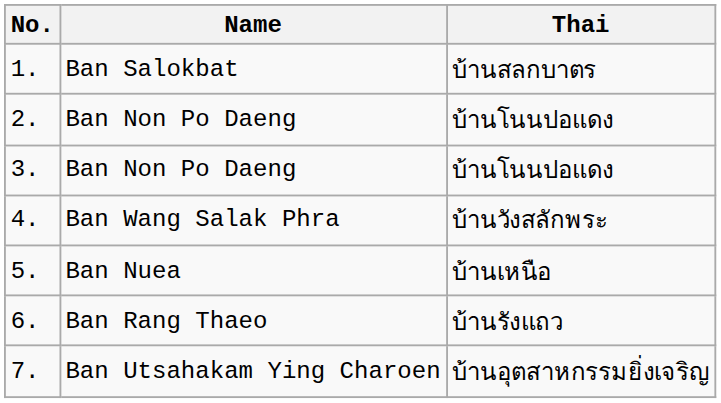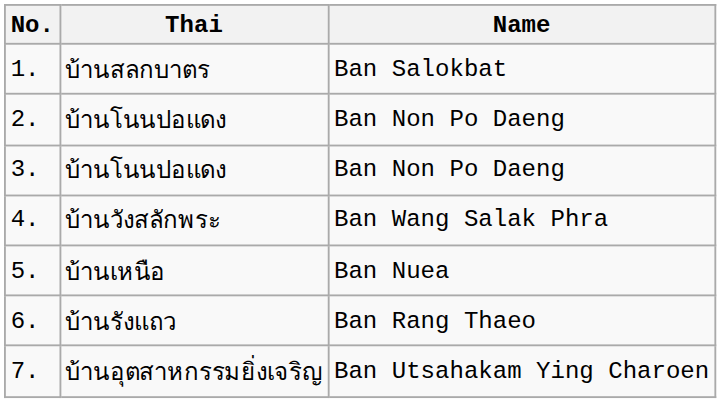 <table class="wikitable sortable">
 <tr>
 <th>No.</th>
+<th>Thai</th>
 <th>Name</th>
-<th>Thai</th>
 </tr>
 <tr>
 <td>1.</td>
+<td>บ้านสลกบาตร</td>
 <td>Ban Salokbat</td>
-<td>บ้านสลกบาตร</td>
 </tr>
 <tr>
 <td>2.</td>
+<td>บ้านโนนปอแดง</td>
 <td>Ban Non Po Daeng</td>
-<td>บ้านโนนปอแดง</td>
 </tr>
 <tr>
 <td>3.</td>
+<td>บ้านโนนปอแดง</td>
 <td>Ban Non Po Daeng</td>
-<td>บ้านโนนปอแดง</td>
 </tr>
 <tr>
 <td>4.</td>
+<td>บ้านวังสลักพระ</td>
 <td>Ban Wang Salak Phra</td>
-<td>บ้านวังสลักพระ</td>
 </tr>
 <tr>
 <td>5.</td>
+<td>บ้านเหนือ</td>
 <td>Ban Nuea</td>
-<td>บ้านเหนือ</td>
 </tr>
 <tr>
 <td>6.</td>
+<td>บ้านรังแถว</td>
 <td>Ban Rang Thaeo</td>
-<td>บ้านรังแถว</td>
 </tr>
 <tr>
 <td>7.</td>
+<td>บ้านอุตสาหกรรมยิ่งเจริญ</td>
 <td>Ban Utsahakam Ying Charoen</td>
-<td>บ้านอุตสาหกรรมยิ่งเจริญ</td>
 </tr>
 </table>
